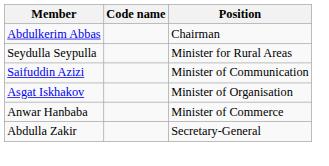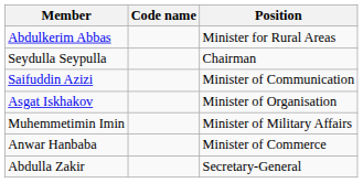 <table class="wikitable">
 <tr>
 <th>Member</th>
 <th>Code name</th>
 <th>Position</th>
 </tr>
 <tr>
 <td><a href='#'>Abdulkerim Abbas</a></td>
 <td></td>
-<td>Chairman</td>
+<td>Minister for Rural Areas</td>
 </tr>
 <tr>
 <td>Seydulla Seypulla</td>
 <td></td>
-<td>Minister for Rural Areas</td>
+<td>Chairman</td>
 </tr>
 <tr>
 <td><a href='#'>Saifuddin Azizi</a></td>
 <td></td>
 <td>Minister of Communication</td>
 </tr>
 <tr>
 <td><a href='#'>Asgat Iskhakov</a></td>
 <td></td>
 <td>Minister of Organisation</td>
 </tr>
 <tr>
+<td>Muhemmetimin Imin</td>
+<td></td>
+<td>Minister of Military Affairs</td>
+</tr>
+<tr>
 <td>Anwar Hanbaba</td>
 <td></td>
 <td>Minister of Commerce</td>
 </tr>
 <tr>
 <td>Abdulla Zakir</td>
 <td></td>
 <td>Secretary-General</td>
 </tr>
 </table>
